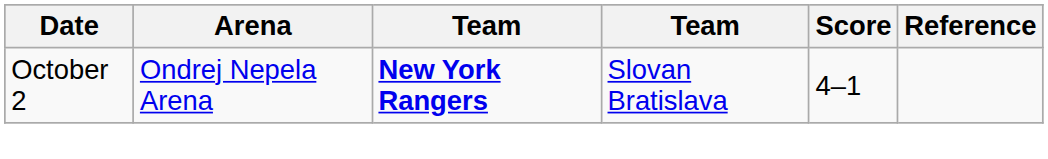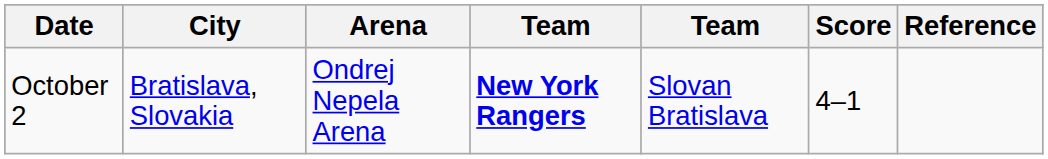 <table class="wikitable">
 <tr>
 <th>Date</th>
+<th>City</th>
 <th>Arena</th>
 <th>Team</th>
 <th>Team</th>
 <th>Score</th>
 <th>Reference</th>
 </tr>
 <tr>
 <td>October 2</td>
+<td> <a href='#'>Bratislava</a>, <a href='#'>Slovakia</a></td>
 <td><a href='#'>Ondrej Nepela Arena</a></td>
 <td><strong><a href='#'>New York Rangers</a></strong></td>
 <td><a href='#'>Slovan Bratislava</a></td>
 <td>4–1</td>
 <td></td>
 </tr>
 </table>
